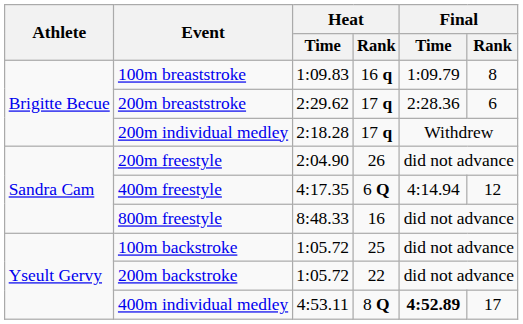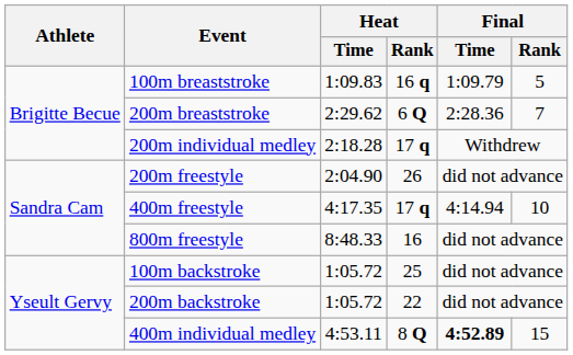 <table class=wikitable style=font-size:90%;text-align:center>
 <tr>
 <th rowspan=2>Athlete</th>
 <th rowspan=2>Event</th>
 <th colspan=2>Heat</th>
 <th colspan=2>Final</th>
 </tr>
 <tr style=font-size:95%>
 <th>Time</th>
 <th>Rank</th>
 <th>Time</th>
 <th>Rank</th>
 </tr>
 <tr>
 <td align=left rowspan=3><a href='#'>Brigitte Becue</a></td>
 <td align=left><a href='#'>100m breaststroke</a></td>
 <td>1:09.83</td>
 <td>16 <strong>q</strong></td>
 <td>1:09.79</td>
-<td>8</td>
+<td>5</td>
 </tr>
 <tr>
 <td align=left><a href='#'>200m breaststroke</a></td>
 <td>2:29.62</td>
-<td>17 <strong>q</strong></td>
+<td>6 <strong>Q</strong></td>
 <td>2:28.36</td>
-<td>6</td>
+<td>7</td>
 </tr>
 <tr>
 <td align=left><a href='#'>200m individual medley</a></td>
 <td>2:18.28</td>
 <td>17 <strong>q</strong></td>
 <td colspan=2>Withdrew</td>
 </tr>
 <tr>
 <td align=left rowspan=3><a href='#'>Sandra Cam</a></td>
 <td align=left><a href='#'>200m freestyle</a></td>
 <td>2:04.90</td>
 <td>26</td>
 <td colspan=2>did not advance</td>
 </tr>
 <tr>
 <td align=left><a href='#'>400m freestyle</a></td>
 <td>4:17.35</td>
-<td>6 <strong>Q</strong></td>
+<td>17 <strong>q</strong></td>
 <td>4:14.94</td>
-<td>12</td>
+<td>10</td>
 </tr>
 <tr>
 <td align=left><a href='#'>800m freestyle</a></td>
 <td>8:48.33</td>
 <td>16</td>
 <td colspan=2>did not advance</td>
 </tr>
 <tr>
 <td align=left rowspan=3><a href='#'>Yseult Gervy</a></td>
 <td align=left><a href='#'>100m backstroke</a></td>
 <td>1:05.72</td>
 <td>25</td>
 <td colspan=2>did not advance</td>
 </tr>
 <tr>
 <td align=left><a href='#'>200m backstroke</a></td>
 <td>1:05.72</td>
 <td>22</td>
 <td colspan=2>did not advance</td>
 </tr>
 <tr>
 <td align=left><a href='#'>400m individual medley</a></td>
 <td>4:53.11</td>
 <td>8 <strong>Q</strong></td>
 <td><strong>4:52.89</strong></td>
-<td>17</td>
+<td>15</td>
 </tr>
 </table>
